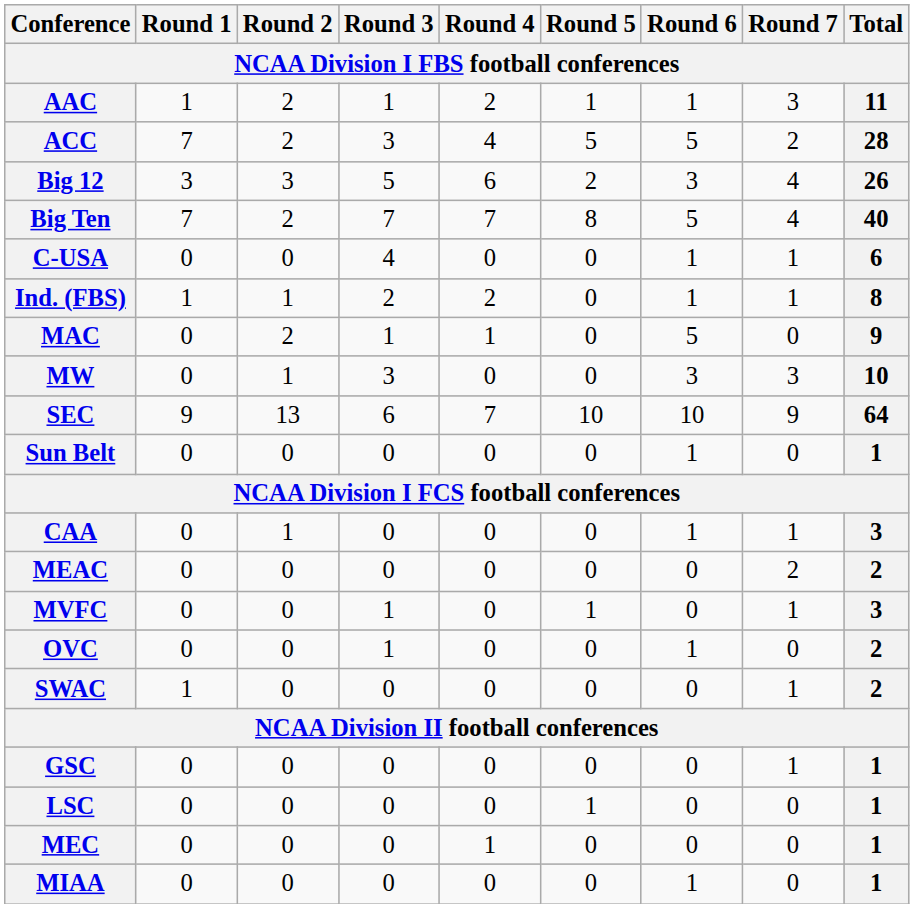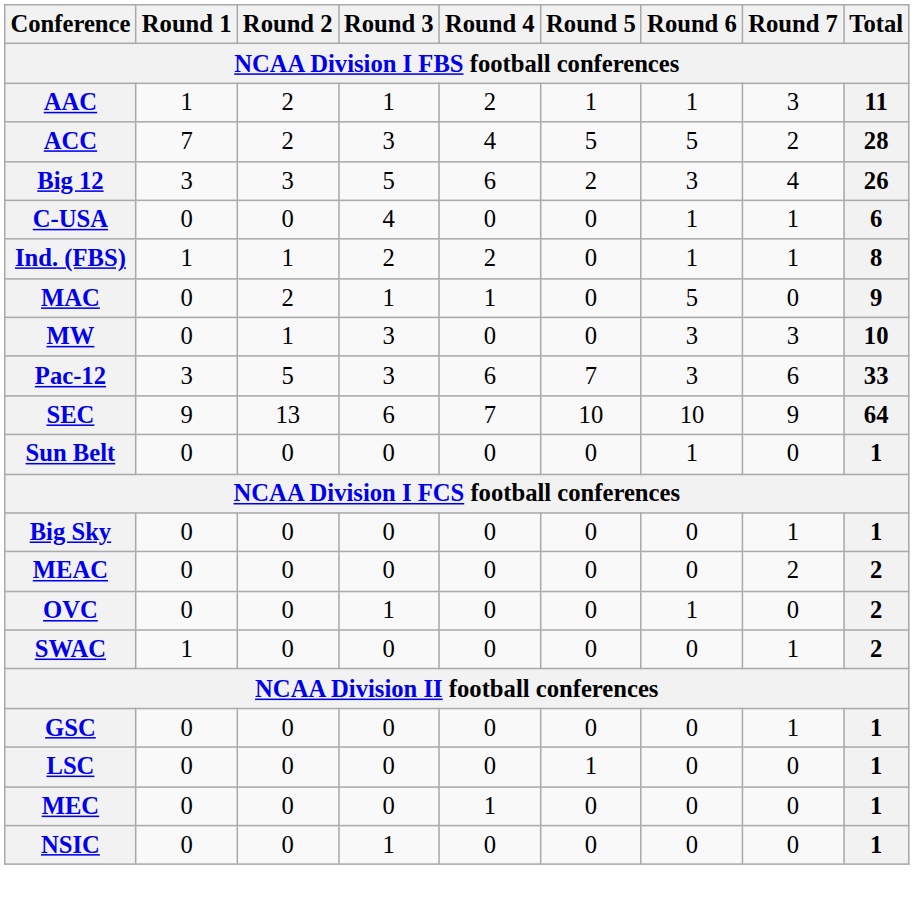 <table class="wikitable sortable" style="text-align:center">
 <tr>
 <th>Conference</th>
 <th>Round 1</th>
 <th>Round 2</th>
 <th>Round 3</th>
 <th>Round 4</th>
 <th>Round 5</th>
 <th>Round 6</th>
 <th>Round 7</th>
 <th>Total</th>
 </tr>
 <tr>
 <th colspan=9><a href='#'>NCAA Division I FBS</a> football conferences</th>
 </tr>
 <tr>
 <th><a href='#'>AAC</a></th>
 <td>1</td>
 <td>2</td>
 <td>1</td>
 <td>2</td>
 <td>1</td>
 <td>1</td>
 <td>3</td>
 <td style="background:#f2f2f2;text-align:center"><strong>11</strong></td>
 </tr>
 <tr>
 <th><a href='#'>ACC</a></th>
 <td>7</td>
 <td>2</td>
 <td>3</td>
 <td>4</td>
 <td>5</td>
 <td>5</td>
 <td>2</td>
 <td style="background:#f2f2f2;text-align:center"><strong>28</strong></td>
 </tr>
 <tr>
 <th><a href='#'>Big 12</a></th>
 <td>3</td>
 <td>3</td>
 <td>5</td>
 <td>6</td>
 <td>2</td>
 <td>3</td>
 <td>4</td>
 <td style="background:#f2f2f2;text-align:center"><strong>26</strong></td>
 </tr>
 <tr>
-<th><a href='#'>Big Ten</a></th>
-<td>7</td>
-<td>2</td>
-<td>7</td>
-<td>7</td>
-<td>8</td>
-<td>5</td>
-<td>4</td>
-<td style="background:#f2f2f2;text-align:center"><strong>40</strong></td>
-</tr>
-<tr>
 <th><a href='#'>C-USA</a></th>
 <td>0</td>
 <td>0</td>
 <td>4</td>
 <td>0</td>
 <td>0</td>
 <td>1</td>
 <td>1</td>
 <td style="background:#f2f2f2;text-align:center"><strong>6</strong></td>
 </tr>
 <tr>
 <th><a href='#'>Ind. (FBS)</a></th>
 <td>1</td>
 <td>1</td>
 <td>2</td>
 <td>2</td>
 <td>0</td>
 <td>1</td>
 <td>1</td>
 <td style="background:#f2f2f2;text-align:center"><strong>8</strong></td>
 </tr>
 <tr>
 <th><a href='#'>MAC</a></th>
 <td>0</td>
 <td>2</td>
 <td>1</td>
 <td>1</td>
 <td>0</td>
 <td>5</td>
 <td>0</td>
 <td style="background:#f2f2f2;text-align:center"><strong>9</strong></td>
 </tr>
 <tr>
 <th><a href='#'>MW</a></th>
 <td>0</td>
 <td>1</td>
 <td>3</td>
 <td>0</td>
 <td>0</td>
 <td>3</td>
 <td>3</td>
 <td style="background:#f2f2f2;text-align:center"><strong>10</strong></td>
 </tr>
 <tr>
+<th><a href='#'>Pac-12</a></th>
+<td>3</td>
+<td>5</td>
+<td>3</td>
+<td>6</td>
+<td>7</td>
+<td>3</td>
+<td>6</td>
+<td style="background:#f2f2f2;text-align:center"><strong>33</strong></td>
+</tr>
+<tr>
 <th><a href='#'>SEC</a></th>
 <td>9</td>
 <td>13</td>
 <td>6</td>
 <td>7</td>
 <td>10</td>
 <td>10</td>
 <td>9</td>
 <td style="background:#f2f2f2;text-align:center"><strong>64</strong></td>
 </tr>
 <tr>
 <th><a href='#'>Sun Belt</a></th>
 <td>0</td>
 <td>0</td>
 <td>0</td>
 <td>0</td>
 <td>0</td>
 <td>1</td>
 <td>0</td>
 <td style="background:#f2f2f2;text-align:center"><strong>1</strong></td>
 </tr>
 <tr>
 <th colspan=9><a href='#'>NCAA Division I FCS</a> football conferences</th>
 </tr>
 <tr>
-<th><a href='#'>CAA</a></th>
+<th><a href='#'>Big Sky</a></th>
 <td>0</td>
-<td>1</td>
+<td>0</td>
+<td>0</td>
 <td>0</td>
 <td>0</td>
 <td>0</td>
 <td>1</td>
-<td>1</td>
-<td style="background:#f2f2f2;text-align:center"><strong>3</strong></td>
+<td style="background:#f2f2f2;text-align:center"><strong>1</strong></td>
 </tr>
 <tr>
 <th><a href='#'>MEAC</a></th>
 <td>0</td>
 <td>0</td>
 <td>0</td>
 <td>0</td>
 <td>0</td>
 <td>0</td>
 <td>2</td>
 <td style="background:#f2f2f2;text-align:center"><strong>2</strong></td>
-</tr>
-<tr>
-<th><a href='#'>MVFC</a></th>
-<td>0</td>
-<td>0</td>
-<td>1</td>
-<td>0</td>
-<td>1</td>
-<td>0</td>
-<td>1</td>
-<td style="background:#f2f2f2;text-align:center"><strong>3</strong></td>
 </tr>
 <tr>
 <th><a href='#'>OVC</a></th>
 <td>0</td>
 <td>0</td>
 <td>1</td>
 <td>0</td>
 <td>0</td>
 <td>1</td>
 <td>0</td>
 <td style="background:#f2f2f2;text-align:center"><strong>2</strong></td>
 </tr>
 <tr>
 <th><a href='#'>SWAC</a></th>
 <td>1</td>
 <td>0</td>
 <td>0</td>
 <td>0</td>
 <td>0</td>
 <td>0</td>
 <td>1</td>
 <td style="background:#f2f2f2;text-align:center"><strong>2</strong></td>
 </tr>
 <tr>
 <th colspan=9><a href='#'>NCAA Division II</a> football conferences</th>
 </tr>
 <tr>
 <th><a href='#'>GSC</a></th>
 <td>0</td>
 <td>0</td>
 <td>0</td>
 <td>0</td>
 <td>0</td>
 <td>0</td>
 <td>1</td>
 <td style="background:#f2f2f2;text-align:center"><strong>1</strong></td>
 </tr>
 <tr>
 <th><a href='#'>LSC</a></th>
 <td>0</td>
 <td>0</td>
 <td>0</td>
 <td>0</td>
 <td>1</td>
 <td>0</td>
 <td>0</td>
 <td style="background:#f2f2f2;text-align:center"><strong>1</strong></td>
 </tr>
 <tr>
 <th><a href='#'>MEC</a></th>
 <td>0</td>
 <td>0</td>
 <td>0</td>
 <td>1</td>
 <td>0</td>
 <td>0</td>
 <td>0</td>
 <td style="background:#f2f2f2;text-align:center"><strong>1</strong></td>
 </tr>
 <tr>
-<th><a href='#'>MIAA</a></th>
+<th><a href='#'>NSIC</a></th>
+<td>0</td>
+<td>0</td>
+<td>1</td>
 <td>0</td>
 <td>0</td>
 <td>0</td>
 <td>0</td>
-<td>0</td>
-<td>1</td>
-<td>0</td>
 <td style="background:#f2f2f2;text-align:center"><strong>1</strong></td>
 </tr>
 </table>
